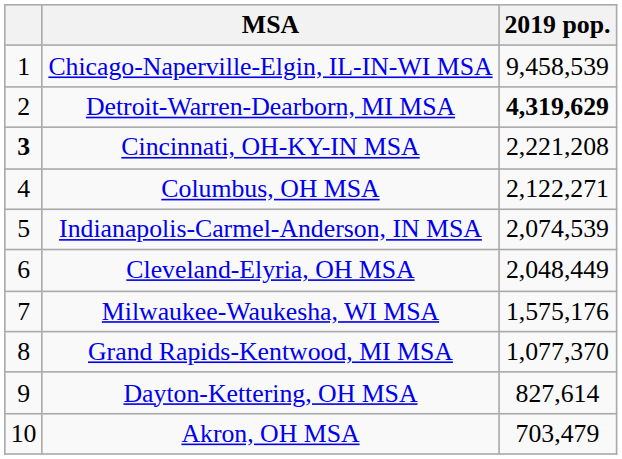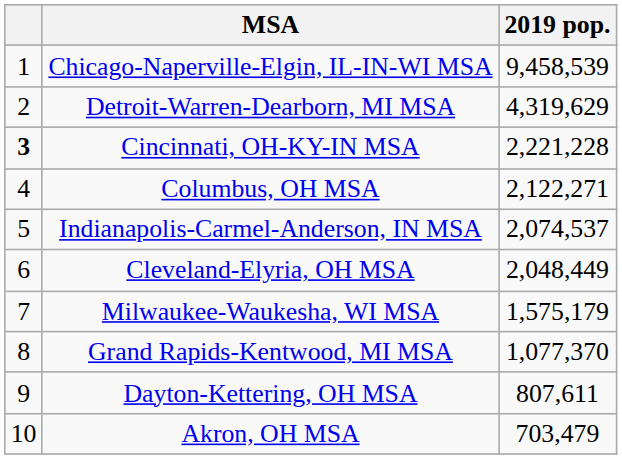 <table class="wikitable sortable" style="text-align:center">
 <tr>
 <th></th>
 <th>MSA</th>
 <th>2019 pop.</th>
 </tr>
 <tr>
 <td>1</td>
 <td><a href='#'>Chicago-Naperville-Elgin, IL-IN-WI MSA</a></td>
 <td>9,458,539</td>
 </tr>
 <tr>
 <td>2</td>
 <td><a href='#'>Detroit-Warren-Dearborn, MI MSA</a></td>
-<td><strong>4,319,629</strong></td>
+<td>4,319,629</td>
 </tr>
 <tr>
 <td><strong>3</strong></td>
 <td><a href='#'>Cincinnati, OH-KY-IN MSA</a></td>
-<td>2,221,208</td>
+<td>2,221,228</td>
 </tr>
 <tr>
 <td>4</td>
 <td><a href='#'>Columbus, OH MSA</a></td>
 <td>2,122,271</td>
 </tr>
 <tr>
 <td>5</td>
 <td><a href='#'>Indianapolis-Carmel-Anderson, IN MSA</a></td>
-<td>2,074,539</td>
+<td>2,074,537</td>
 </tr>
 <tr>
 <td>6</td>
 <td><a href='#'>Cleveland-Elyria, OH MSA</a></td>
 <td>2,048,449</td>
 </tr>
 <tr>
 <td>7</td>
 <td><a href='#'>Milwaukee-Waukesha, WI MSA</a></td>
-<td>1,575,176</td>
+<td>1,575,179</td>
 </tr>
 <tr>
 <td>8</td>
 <td><a href='#'>Grand Rapids-Kentwood, MI MSA</a></td>
 <td>1,077,370</td>
 </tr>
 <tr>
 <td>9</td>
 <td><a href='#'>Dayton-Kettering, OH MSA</a></td>
-<td>827,614</td>
+<td>807,611</td>
 </tr>
 <tr>
 <td>10</td>
 <td><a href='#'>Akron, OH MSA</a></td>
 <td>703,479</td>
 </tr>
 </table>
